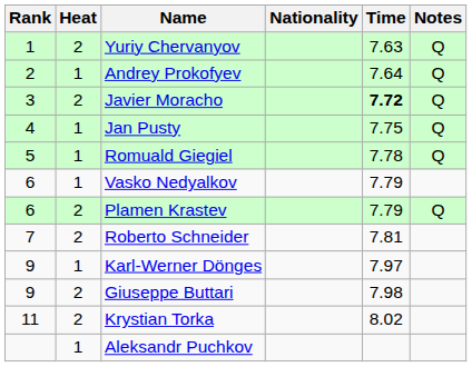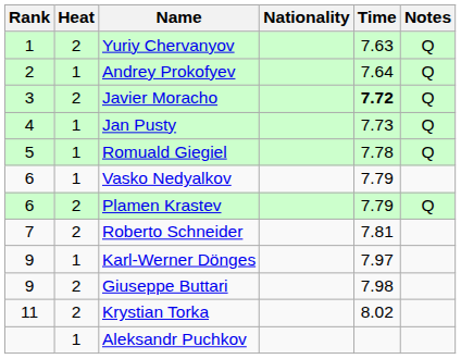 <table class="wikitable sortable" style="text-align:center">
 <tr>
 <th>Rank</th>
 <th>Heat</th>
 <th>Name</th>
 <th>Nationality</th>
 <th>Time</th>
 <th>Notes</th>
 </tr>
 <tr bgcolor=ccffcc>
 <td>1</td>
 <td>2</td>
 <td align="left"><a href='#'>Yuriy Chervanyov</a></td>
 <td align=left></td>
 <td>7.63</td>
 <td>Q</td>
 </tr>
 <tr bgcolor=ccffcc>
 <td>2</td>
 <td>1</td>
 <td align="left"><a href='#'>Andrey Prokofyev</a></td>
 <td align=left></td>
 <td>7.64</td>
 <td>Q</td>
 </tr>
 <tr bgcolor=ccffcc>
 <td>3</td>
 <td>2</td>
 <td align="left"><a href='#'>Javier Moracho</a></td>
 <td align=left></td>
 <td><strong>7.72</strong></td>
 <td>Q</td>
 </tr>
 <tr bgcolor=ccffcc>
 <td>4</td>
 <td>1</td>
 <td align="left"><a href='#'>Jan Pusty</a></td>
 <td align=left></td>
-<td>7.75</td>
+<td>7.73</td>
 <td>Q</td>
 </tr>
 <tr bgcolor=ccffcc>
 <td>5</td>
 <td>1</td>
 <td align="left"><a href='#'>Romuald Giegiel</a></td>
 <td align=left></td>
 <td>7.78</td>
 <td>Q</td>
 </tr>
 <tr>
 <td>6</td>
 <td>1</td>
 <td align="left"><a href='#'>Vasko Nedyalkov</a></td>
 <td align=left></td>
 <td>7.79</td>
 <td></td>
 </tr>
 <tr bgcolor=ccffcc>
 <td>6</td>
 <td>2</td>
 <td align="left"><a href='#'>Plamen Krastev</a></td>
 <td align=left></td>
 <td>7.79</td>
 <td>Q</td>
 </tr>
 <tr>
 <td>7</td>
 <td>2</td>
 <td align="left"><a href='#'>Roberto Schneider</a></td>
 <td align=left></td>
 <td>7.81</td>
 <td></td>
 </tr>
 <tr>
 <td>9</td>
 <td>1</td>
 <td align="left"><a href='#'>Karl-Werner Dönges</a></td>
 <td align=left></td>
 <td>7.97</td>
 <td></td>
 </tr>
 <tr>
 <td>9</td>
 <td>2</td>
 <td align="left"><a href='#'>Giuseppe Buttari</a></td>
 <td align=left></td>
 <td>7.98</td>
 <td></td>
 </tr>
 <tr>
 <td>11</td>
 <td>2</td>
 <td align="left"><a href='#'>Krystian Torka</a></td>
 <td align=left></td>
 <td>8.02</td>
 <td></td>
 </tr>
 <tr>
 <td></td>
 <td>1</td>
 <td align="left"><a href='#'>Aleksandr Puchkov</a></td>
 <td align=left></td>
 <td></td>
 <td></td>
 </tr>
 </table>
